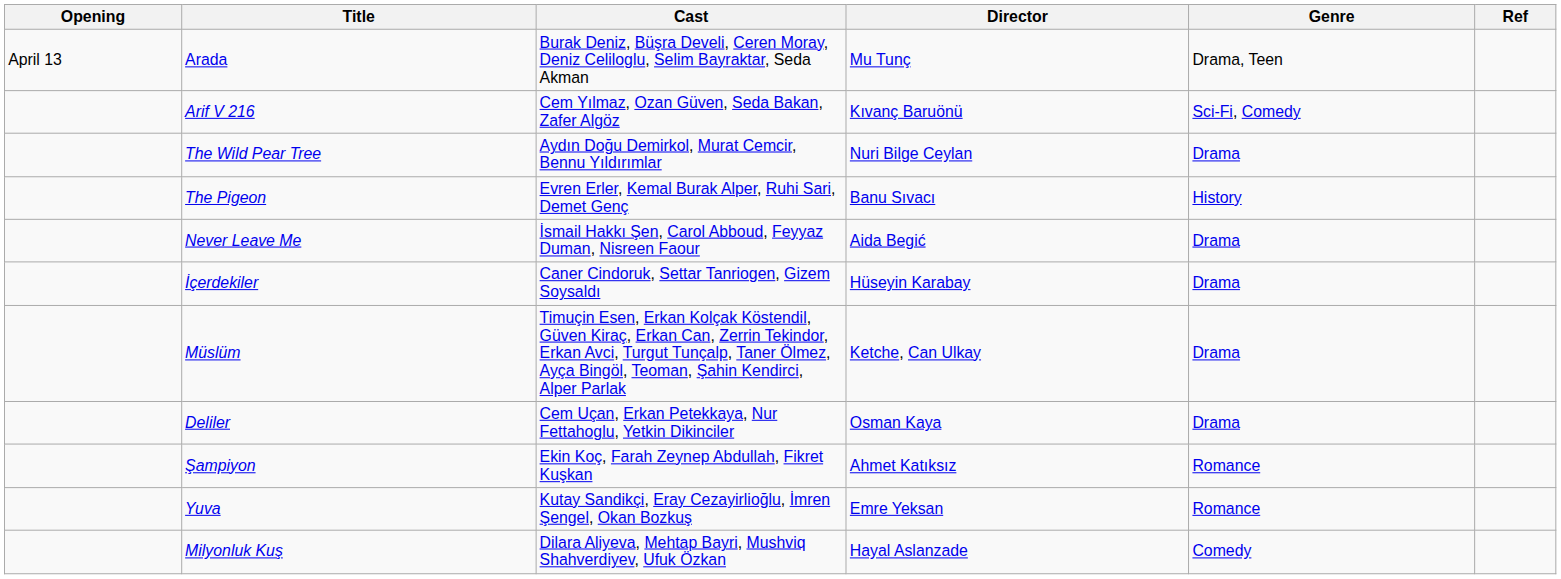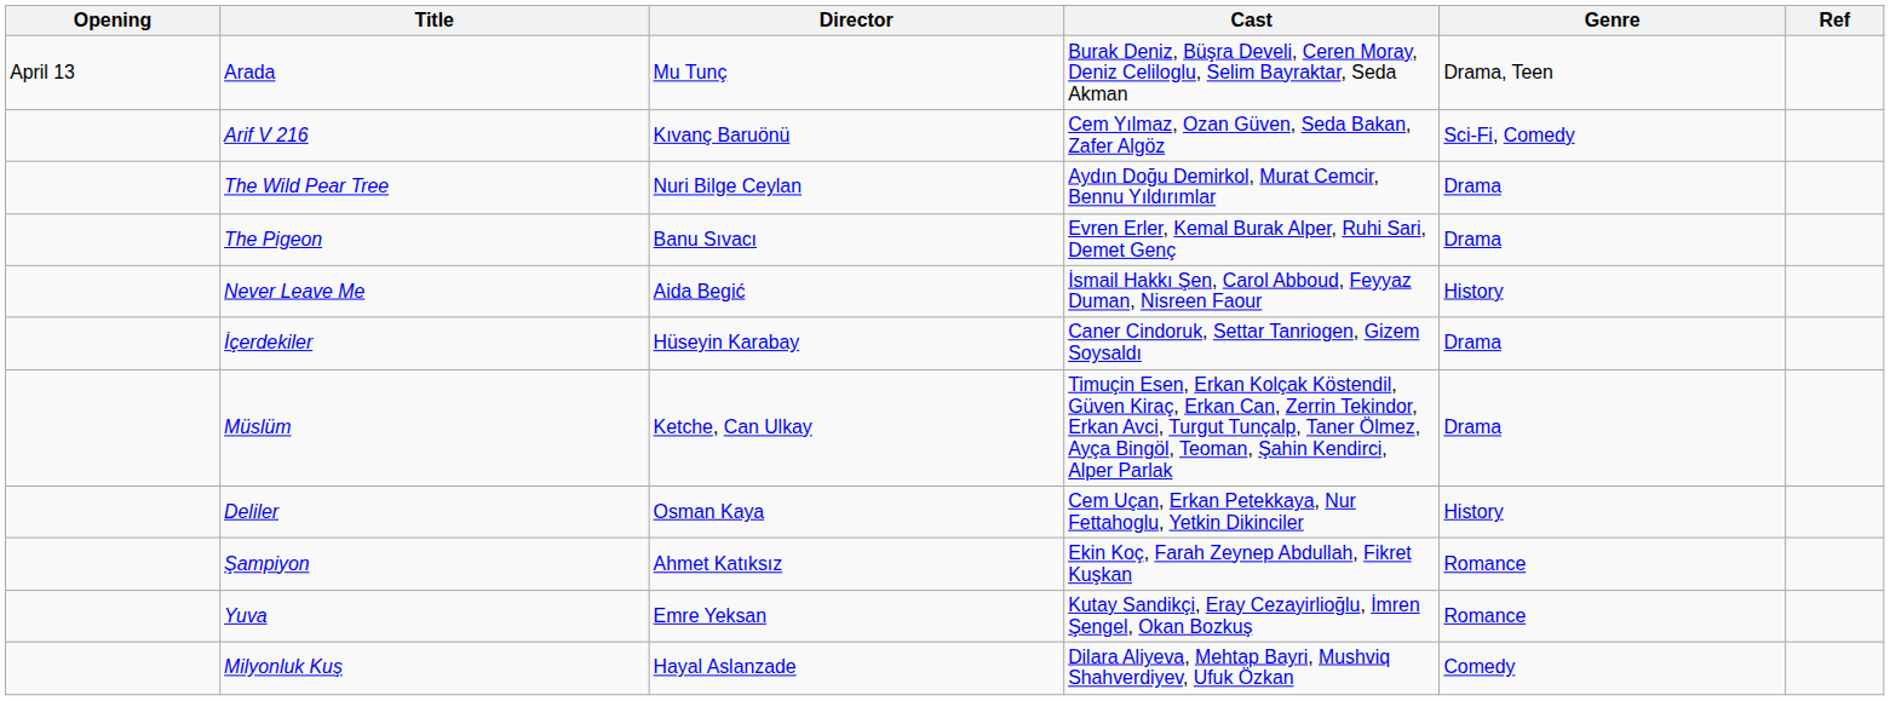 <table class="wikitable sortable">
 <tr>
 <th>Opening</th>
 <th>Title</th>
+<th>Director</th>
 <th style="width:20%;">Cast</th>
-<th>Director</th>
 <th>Genre</th>
 <th>Ref</th>
 </tr>
 <tr>
 <td>April 13</td>
 <td><a href='#'>Arada</a></td>
+<td><a href='#'>Mu Tunç</a></td>
 <td><a href='#'>Burak Deniz</a>, <a href='#'>Büşra Develi</a>, <a href='#'>Ceren Moray</a>, <a href='#'>Deniz Celiloglu</a>, <a href='#'>Selim Bayraktar</a>, Seda Akman</td>
-<td><a href='#'>Mu Tunç</a></td>
 <td>Drama, Teen</td>
 <td></td>
 </tr>
 <tr>
 <td></td>
 <td><em><a href='#'>Arif V 216</a></em></td>
+<td><a href='#'>Kıvanç Baruönü</a></td>
 <td><a href='#'>Cem Yılmaz</a>, <a href='#'>Ozan Güven</a>, <a href='#'>Seda Bakan</a>, <a href='#'>Zafer Algöz</a></td>
-<td><a href='#'>Kıvanç Baruönü</a></td>
 <td><a href='#'>Sci-Fi</a>, <a href='#'>Comedy</a></td>
 <td></td>
 </tr>
 <tr>
 <td></td>
 <td><em><a href='#'>The Wild Pear Tree</a></em></td>
+<td><a href='#'>Nuri Bilge Ceylan</a></td>
 <td><a href='#'>Aydın Doğu Demirkol</a>, <a href='#'>Murat Cemcir</a>, <a href='#'>Bennu Yıldırımlar</a></td>
-<td><a href='#'>Nuri Bilge Ceylan</a></td>
 <td><a href='#'>Drama</a></td>
 <td></td>
 </tr>
 <tr>
 <td></td>
 <td><em><a href='#'>The Pigeon</a></em></td>
+<td><a href='#'>Banu Sıvacı</a></td>
 <td><a href='#'>Evren Erler</a>, <a href='#'>Kemal Burak Alper</a>, <a href='#'>Ruhi Sari</a>, <a href='#'>Demet Genç</a></td>
-<td><a href='#'>Banu Sıvacı</a></td>
+<td><a href='#'>Drama</a></td>
+<td></td>
+</tr>
+<tr>
+<td></td>
+<td><em><a href='#'>Never Leave Me</a></em></td>
+<td><a href='#'>Aida Begić</a></td>
+<td><a href='#'>İsmail Hakkı Şen</a>, <a href='#'>Carol Abboud</a>, <a href='#'>Feyyaz Duman</a>, <a href='#'>Nisreen Faour</a></td>
 <td><a href='#'>History</a></td>
 <td></td>
 </tr>
 <tr>
 <td></td>
-<td><em><a href='#'>Never Leave Me</a></em></td>
-<td><a href='#'>İsmail Hakkı Şen</a>, <a href='#'>Carol Abboud</a>, <a href='#'>Feyyaz Duman</a>, <a href='#'>Nisreen Faour</a></td>
-<td><a href='#'>Aida Begić</a></td>
-<td><a href='#'>Drama</a></td>
-<td></td>
-</tr>
-<tr>
-<td></td>
 <td><em><a href='#'>İçerdekiler</a></em></td>
+<td><a href='#'>Hüseyin Karabay</a></td>
 <td><a href='#'>Caner Cindoruk</a>, <a href='#'>Settar Tanriogen</a>, <a href='#'>Gizem Soysaldı</a></td>
-<td><a href='#'>Hüseyin Karabay</a></td>
 <td><a href='#'>Drama</a></td>
 <td></td>
 </tr>
 <tr>
 <td></td>
 <td><em><a href='#'>Müslüm</a></em></td>
+<td><a href='#'>Ketche</a>, <a href='#'>Can Ulkay</a></td>
 <td><a href='#'>Timuçin Esen</a>, <a href='#'>Erkan Kolçak Köstendil</a>, <a href='#'>Güven Kiraç</a>, <a href='#'>Erkan Can</a>, <a href='#'>Zerrin Tekindor</a>, <a href='#'>Erkan Avci</a>, <a href='#'>Turgut Tunçalp</a>, <a href='#'>Taner Ölmez</a>, <a href='#'>Ayça Bingöl</a>, <a href='#'>Teoman</a>, <a href='#'>Şahin Kendirci</a>, <a href='#'>Alper Parlak</a></td>
-<td><a href='#'>Ketche</a>, <a href='#'>Can Ulkay</a></td>
 <td><a href='#'>Drama</a></td>
 <td></td>
 </tr>
 <tr>
 <td></td>
 <td><em><a href='#'>Deliler</a></em></td>
+<td><a href='#'>Osman Kaya</a></td>
 <td><a href='#'>Cem Uçan</a>, <a href='#'>Erkan Petekkaya</a>, <a href='#'>Nur Fettahoglu</a>, <a href='#'>Yetkin Dikinciler</a></td>
-<td><a href='#'>Osman Kaya</a></td>
-<td><a href='#'>Drama</a></td>
+<td><a href='#'>History</a></td>
 <td></td>
 </tr>
 <tr>
 <td></td>
 <td><em><a href='#'>Şampiyon</a></em></td>
+<td><a href='#'>Ahmet Katıksız</a></td>
 <td><a href='#'>Ekin Koç</a>, <a href='#'>Farah Zeynep Abdullah</a>, <a href='#'>Fikret Kuşkan</a></td>
-<td><a href='#'>Ahmet Katıksız</a></td>
 <td><a href='#'>Romance</a></td>
 <td></td>
 </tr>
 <tr>
 <td></td>
 <td><em><a href='#'>Yuva</a></em></td>
+<td><a href='#'>Emre Yeksan</a></td>
 <td><a href='#'>Kutay Sandikçi</a>, <a href='#'>Eray Cezayirlioğlu</a>, <a href='#'>İmren Şengel</a>, <a href='#'>Okan Bozkuş</a></td>
-<td><a href='#'>Emre Yeksan</a></td>
 <td><a href='#'>Romance</a></td>
 <td></td>
 </tr>
 <tr>
 <td></td>
 <td><em><a href='#'>Milyonluk Kuş</a></em></td>
+<td><a href='#'>Hayal Aslanzade</a></td>
 <td><a href='#'>Dilara Aliyeva</a>, <a href='#'>Mehtap Bayri</a>, <a href='#'>Mushviq Shahverdiyev</a>, <a href='#'>Ufuk Özkan</a></td>
-<td><a href='#'>Hayal Aslanzade</a></td>
 <td><a href='#'>Comedy</a></td>
 <td></td>
 </tr>
 </table>
